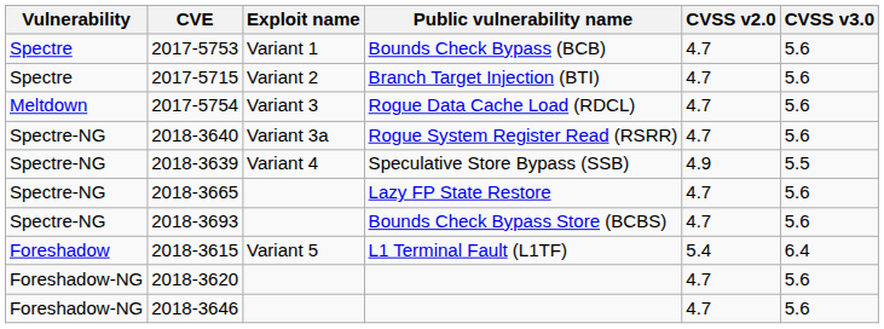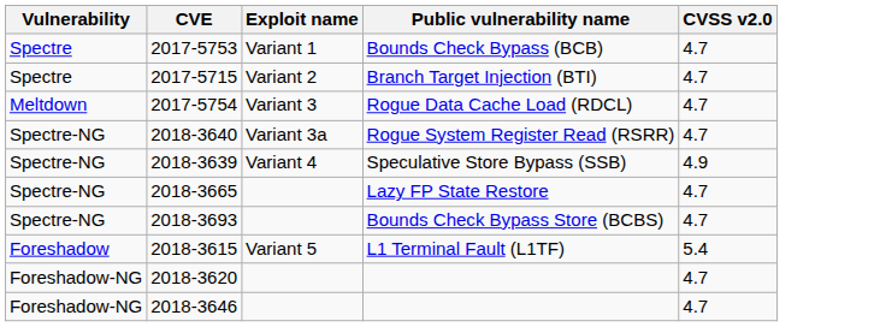 <table class="wikitable">
 <tr>
 <th>Vulnerability</th>
 <th>CVE</th>
 <th>Exploit name</th>
 <th>Public vulnerability name</th>
 <th>CVSS v2.0</th>
-<th>CVSS v3.0</th>
 </tr>
 <tr>
 <td><a href='#'>Spectre</a></td>
 <td>2017-5753</td>
 <td>Variant 1</td>
 <td><a href='#'>Bounds Check Bypass</a> (BCB)</td>
 <td>4.7</td>
-<td>5.6</td>
 </tr>
 <tr>
 <td>Spectre</td>
 <td>2017-5715</td>
 <td>Variant 2</td>
 <td><a href='#'>Branch Target Injection</a> (BTI)</td>
 <td>4.7</td>
-<td>5.6</td>
 </tr>
 <tr>
 <td><a href='#'>Meltdown</a></td>
 <td>2017-5754</td>
 <td>Variant 3</td>
 <td><a href='#'>Rogue Data Cache Load</a> (RDCL)</td>
 <td>4.7</td>
-<td>5.6</td>
 </tr>
 <tr>
 <td>Spectre-NG</td>
 <td>2018-3640</td>
 <td>Variant 3a</td>
 <td><a href='#'>Rogue System Register Read</a> (RSRR)</td>
 <td>4.7</td>
-<td>5.6</td>
 </tr>
 <tr>
 <td>Spectre-NG</td>
 <td>2018-3639</td>
 <td>Variant 4</td>
 <td>Speculative Store Bypass (SSB)</td>
 <td>4.9</td>
-<td>5.5</td>
 </tr>
 <tr>
 <td>Spectre-NG</td>
 <td>2018-3665</td>
 <td></td>
 <td><a href='#'>Lazy FP State Restore</a></td>
 <td>4.7</td>
-<td>5.6</td>
 </tr>
 <tr>
 <td>Spectre-NG</td>
 <td>2018-3693</td>
 <td></td>
 <td><a href='#'>Bounds Check Bypass Store</a> (BCBS)</td>
 <td>4.7</td>
-<td>5.6</td>
 </tr>
 <tr>
 <td><a href='#'>Foreshadow</a></td>
 <td>2018-3615</td>
 <td>Variant 5</td>
 <td><a href='#'>L1 Terminal Fault</a> (L1TF)</td>
 <td>5.4</td>
-<td>6.4</td>
 </tr>
 <tr>
 <td>Foreshadow-NG</td>
 <td>2018-3620</td>
 <td></td>
 <td></td>
 <td>4.7</td>
-<td>5.6</td>
 </tr>
 <tr>
 <td>Foreshadow-NG</td>
 <td>2018-3646</td>
 <td></td>
 <td></td>
 <td>4.7</td>
-<td>5.6</td>
 </tr>
 </table>
